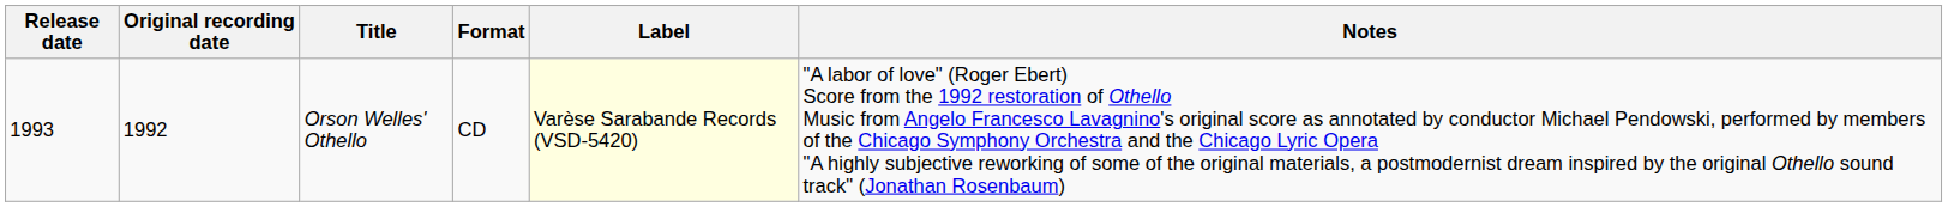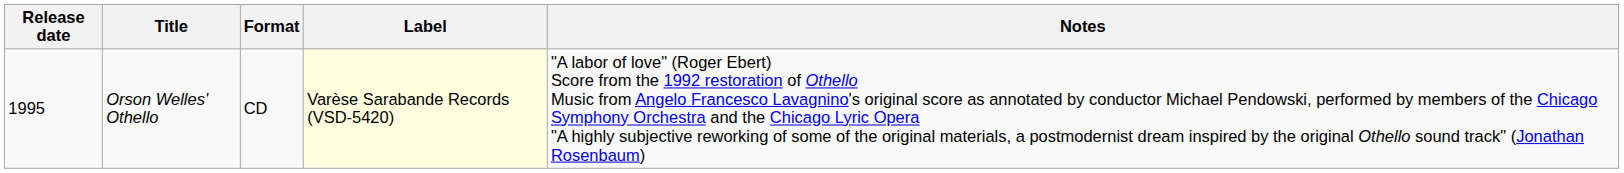 <table class="wikitable sortable">
 <tr>
 <th>Release date</th>
-<th class="unsortable">Original recording date</th>
 <th>Title</th>
 <th class="unsortable">Format</th>
 <th>Label</th>
 <th class="unsortable">Notes</th>
 </tr>
 <tr align="center">
-<td align="left">1993</td>
-<td align="left">1992</td>
+<td align="left">1995</td>
 <td align="left"><em>Orson Welles' Othello</em></td>
 <td align="left">CD</td>
 <td align="left" style="background: lightyellow;">Varèse Sarabande Records (VSD-5420)</td>
 <td align="left">"A labor of love" (Roger Ebert)<br>Score from the <a href='#'>1992 restoration</a> of <em><a href='#'>Othello</a></em><br>Music from <a href='#'>Angelo Francesco Lavagnino</a>'s original score as annotated by conductor Michael Pendowski, performed by members of the <a href='#'>Chicago Symphony Orchestra</a> and the <a href='#'>Chicago Lyric Opera</a><br>"A highly subjective reworking of some of the original materials, a postmodernist dream inspired by the original <em>Othello</em> sound track" (<a href='#'>Jonathan Rosenbaum</a>)<br></td>
 </tr>
 </table>
